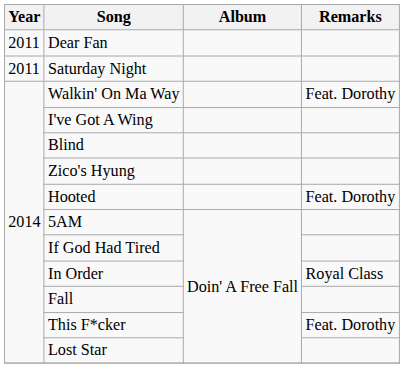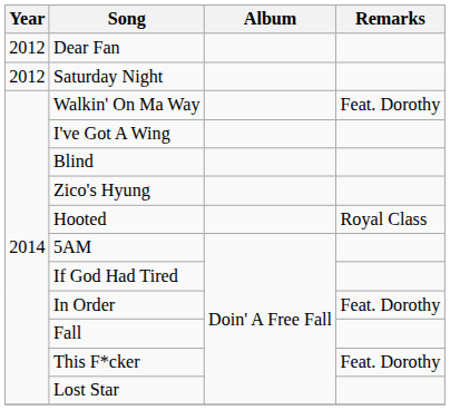 <table class="wikitable">
 <tr>
 <th>Year</th>
 <th>Song</th>
 <th>Album</th>
 <th>Remarks</th>
 </tr>
 <tr>
-<td>2011</td>
+<td>2012</td>
 <td>Dear Fan</td>
 <td></td>
 <td></td>
 </tr>
 <tr>
-<td>2011</td>
+<td>2012</td>
 <td>Saturday Night</td>
 <td></td>
 <td></td>
 </tr>
 <tr>
 <td rowspan="11">2014</td>
 <td>Walkin' On Ma Way</td>
 <td></td>
 <td>Feat. Dorothy</td>
 </tr>
 <tr>
 <td>I've Got A Wing</td>
 <td></td>
 <td></td>
 </tr>
 <tr>
 <td>Blind</td>
 <td></td>
 <td></td>
 </tr>
 <tr>
 <td>Zico's Hyung</td>
 <td></td>
 <td></td>
 </tr>
 <tr>
 <td>Hooted</td>
 <td></td>
-<td>Feat. Dorothy</td>
+<td>Royal Class</td>
 </tr>
 <tr>
 <td>5AM</td>
 <td rowspan="6">Doin' A Free Fall</td>
 <td></td>
 </tr>
 <tr>
 <td>If God Had Tired</td>
 <td></td>
 </tr>
 <tr>
 <td>In Order</td>
-<td>Royal Class</td>
+<td>Feat. Dorothy</td>
 </tr>
 <tr>
 <td>Fall</td>
 <td></td>
 </tr>
 <tr>
 <td>This F*cker</td>
 <td>Feat. Dorothy</td>
 </tr>
 <tr>
 <td>Lost Star</td>
 <td></td>
 </tr>
 <tr>
 </tr>
 </table>
